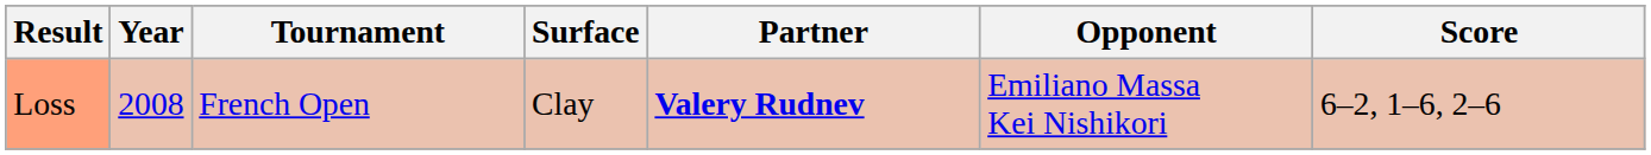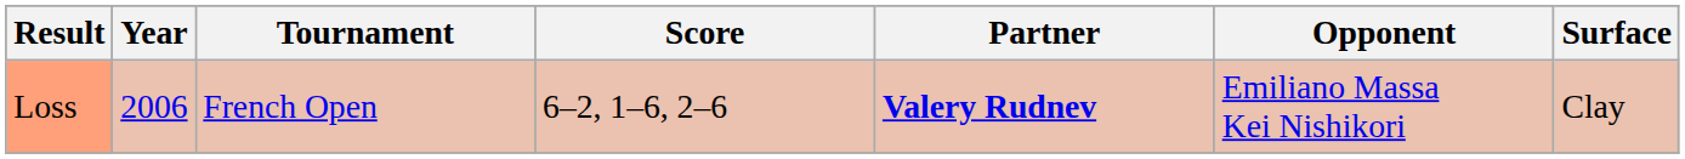 <table class="sortable wikitable" style=font-size:97%>
 <tr>
 <th>Result</th>
 <th>Year</th>
 <th width=150>Tournament</th>
-<th>Surface</th>
+<th width=150>Score</th>
 <th width=150>Partner</th>
 <th width=150>Opponent</th>
-<th width=150>Score</th>
+<th>Surface</th>
 </tr>
 <tr style="background:#ebc2af;">
 <td bgcolor=FFA07A>Loss</td>
-<td><a href='#'>2008</a></td>
+<td><a href='#'>2006</a></td>
 <td><a href='#'>French Open</a></td>
-<td>Clay</td>
+<td>6–2, 1–6, 2–6</td>
 <td><strong> <a href='#'>Valery Rudnev</a></strong></td>
 <td> <a href='#'>Emiliano Massa</a> <br>  <a href='#'>Kei Nishikori</a></td>
-<td>6–2, 1–6, 2–6</td>
+<td>Clay</td>
 </tr>
 </table>
